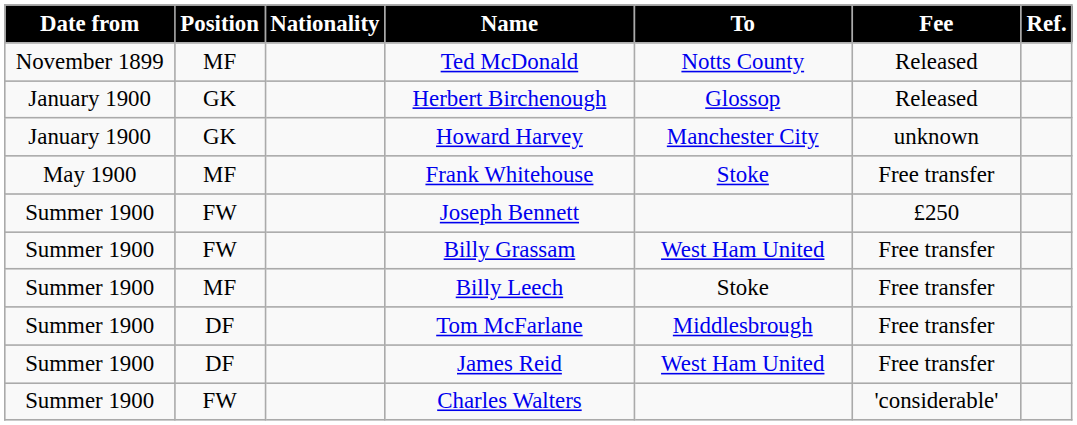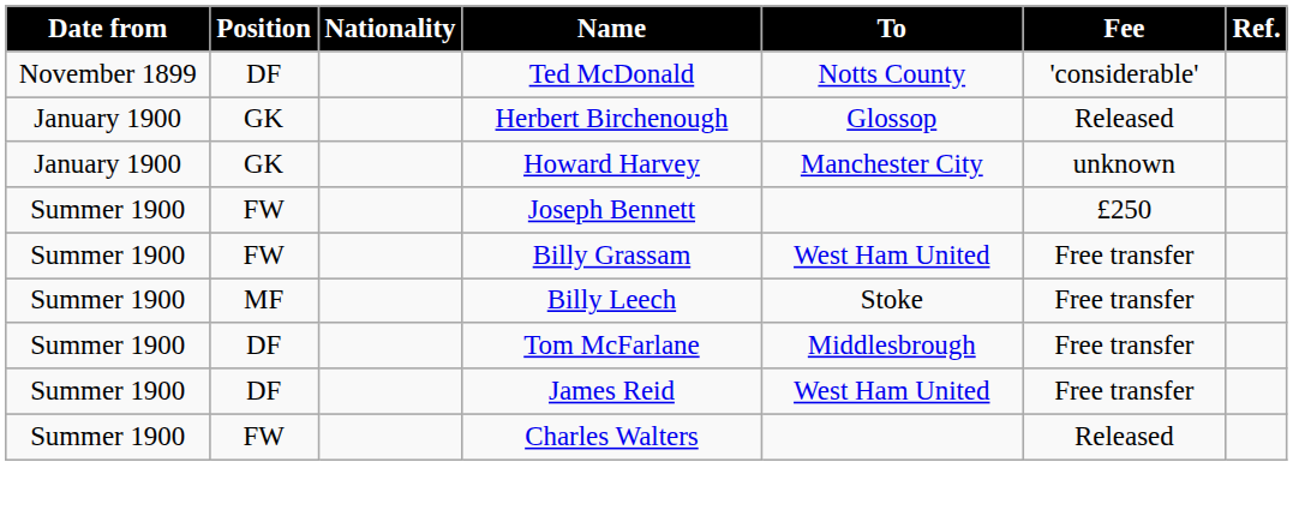 <table class="wikitable" style="text-align:center; font-size:90%; ">
 <tr>
 <th style="background:#000000; color:white; width:100px;">Date from</th>
 <th style="background:#000000; color:white; width:50px;">Position</th>
 <th style="background:#000000; color:white; width:50px;">Nationality</th>
 <th style="background:#000000; color:white; width:150px;">Name</th>
 <th style="background:#000000; color:white; width:130px;">To</th>
 <th style="background:#000000; color:white; width:100px;">Fee</th>
 <th style="background:#000000; color:white; width:25px;">Ref.</th>
 </tr>
 <tr>
 <td>November 1899</td>
-<td>MF</td>
+<td>DF</td>
 <td></td>
 <td><a href='#'>Ted McDonald</a></td>
 <td><a href='#'>Notts County</a></td>
-<td>Released</td>
+<td>'considerable'</td>
 <td></td>
 </tr>
 <tr>
 <td>January 1900</td>
 <td>GK</td>
 <td></td>
 <td><a href='#'>Herbert Birchenough</a></td>
 <td><a href='#'>Glossop</a></td>
 <td>Released</td>
 <td></td>
 </tr>
 <tr>
 <td>January 1900</td>
 <td>GK</td>
 <td></td>
 <td><a href='#'>Howard Harvey</a></td>
 <td><a href='#'>Manchester City</a></td>
 <td>unknown</td>
-<td></td>
-</tr>
-<tr>
-<td>May 1900</td>
-<td>MF</td>
-<td></td>
-<td><a href='#'>Frank Whitehouse</a></td>
-<td><a href='#'>Stoke</a></td>
-<td>Free transfer</td>
 <td></td>
 </tr>
 <tr>
 <td>Summer 1900</td>
 <td>FW</td>
 <td></td>
 <td><a href='#'>Joseph Bennett</a></td>
 <td></td>
 <td>£250</td>
 <td></td>
 </tr>
 <tr>
 <td>Summer 1900</td>
 <td>FW</td>
 <td></td>
 <td><a href='#'>Billy Grassam</a></td>
 <td><a href='#'>West Ham United</a></td>
 <td>Free transfer</td>
 <td></td>
 </tr>
 <tr>
 <td>Summer 1900</td>
 <td>MF</td>
 <td></td>
 <td><a href='#'>Billy Leech</a></td>
 <td>Stoke</td>
 <td>Free transfer</td>
 <td></td>
 </tr>
 <tr>
 <td>Summer 1900</td>
 <td>DF</td>
 <td></td>
 <td><a href='#'>Tom McFarlane</a></td>
 <td><a href='#'>Middlesbrough</a></td>
 <td>Free transfer</td>
 <td></td>
 </tr>
 <tr>
 <td>Summer 1900</td>
 <td>DF</td>
 <td></td>
 <td><a href='#'>James Reid</a></td>
 <td><a href='#'>West Ham United</a></td>
 <td>Free transfer</td>
 <td></td>
 </tr>
 <tr>
 <td>Summer 1900</td>
 <td>FW</td>
 <td></td>
 <td><a href='#'>Charles Walters</a></td>
 <td></td>
-<td>'considerable'</td>
+<td>Released</td>
 <td></td>
 </tr>
 </table>
